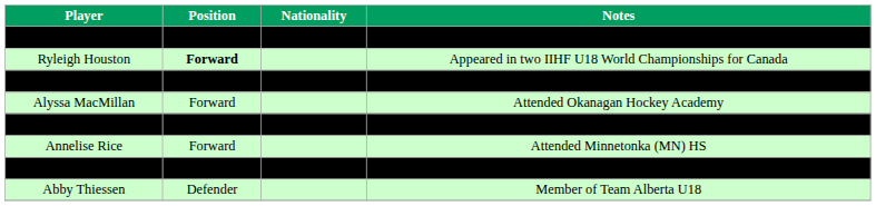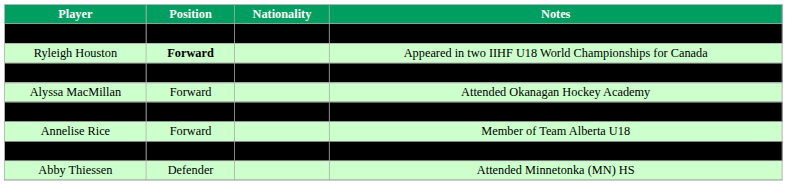 <table class="wikitable" width="80%">
 <tr align="center"  style="background:#009e60; color:#fff;">
 <td><strong>Player</strong></td>
 <td><strong>Position</strong></td>
 <td><strong>Nationality</strong></td>
 <td><strong>Notes</strong></td>
 </tr>
 <tr align="center" bgcolor=" ">
 <td>Kennedy Blair</td>
 <td>Goaltender</td>
 <td></td>
 <td>Played for Finland in 2014 Olympics</td>
 </tr>
 <tr align="center" bgcolor="#ccffcc">
 <td>Ryleigh Houston</td>
 <td><strong>Forward</strong></td>
 <td></td>
 <td>Appeared in two IIHF U18 World Championships for Canada</td>
 </tr>
 <tr align="center" bgcolor=" ">
 <td>Sarah Lecavalier</td>
 <td>Forward</td>
 <td></td>
 <td>Attended Pursuit of Excellence Academy</td>
 </tr>
 <tr align="center" bgcolor="#ccffcc">
 <td>Alyssa MacMillan</td>
 <td>Forward</td>
 <td></td>
 <td>Attended Okanagan Hockey Academy</td>
 </tr>
 <tr align="center" bgcolor=" ">
 <td>Emma Nuutinen</td>
 <td>Forward</td>
 <td></td>
 <td>Goaltender for Minnesota Revolution</td>
 </tr>
 <tr align="center" bgcolor="#ccffcc">
 <td>Annelise Rice</td>
 <td>Forward</td>
 <td></td>
-<td>Attended Minnetonka (MN) HS</td>
+<td>Member of Team Alberta U18</td>
 </tr>
 <tr align="center" bgcolor=" ">
 <td>Abbey Stanley</td>
 <td>Defender</td>
 <td></td>
 <td>Spring, 2016 redshirt addition</td>
 </tr>
 <tr align="center" bgcolor="#ccffcc">
 <td>Abby Thiessen</td>
 <td>Defender</td>
 <td></td>
-<td>Member of Team Alberta U18</td>
+<td>Attended Minnetonka (MN) HS</td>
 </tr>
 <tr align="center" bgcolor=" ">
 </tr>
 </table>
